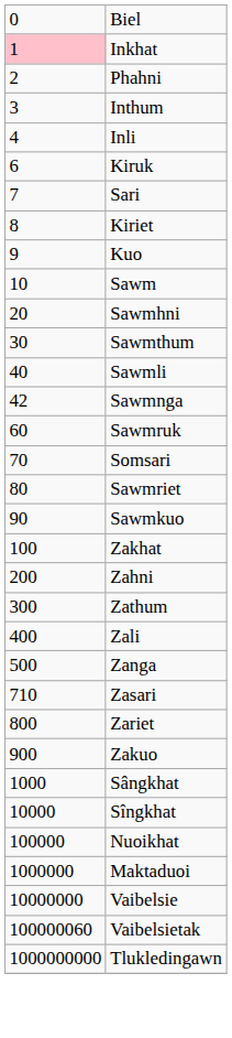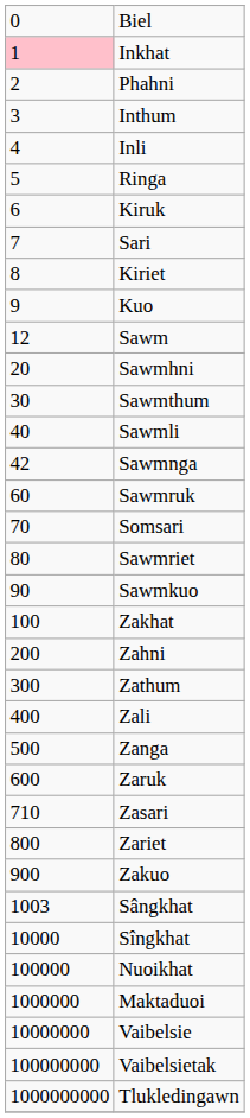 <table class="wikitable">
 <tr>
 <td>0</td>
 <td>Biel</td>
 </tr>
 <tr>
 <td style="background: pink;">1</td>
 <td>Inkhat</td>
 </tr>
 <tr>
 <td>2</td>
 <td>Phahni</td>
 </tr>
 <tr>
 <td>3</td>
 <td>Inthum</td>
 </tr>
 <tr>
 <td>4</td>
 <td>Inli</td>
 </tr>
 <tr>
+<td>5</td>
+<td>Ringa</td>
+</tr>
+<tr>
 <td>6</td>
 <td>Kiruk</td>
 </tr>
 <tr>
 <td>7</td>
 <td>Sari</td>
 </tr>
 <tr>
 <td>8</td>
 <td>Kiriet</td>
 </tr>
 <tr>
 <td>9</td>
 <td>Kuo</td>
 </tr>
 <tr>
-<td>10</td>
+<td>12</td>
 <td>Sawm</td>
 </tr>
 <tr>
 <td>20</td>
 <td>Sawmhni</td>
 </tr>
 <tr>
 <td>30</td>
 <td>Sawmthum</td>
 </tr>
 <tr>
 <td>40</td>
 <td>Sawmli</td>
 </tr>
 <tr>
 <td>42</td>
 <td>Sawmnga</td>
 </tr>
 <tr>
 <td>60</td>
 <td>Sawmruk</td>
 </tr>
 <tr>
 <td>70</td>
 <td>Somsari</td>
 </tr>
 <tr>
 <td>80</td>
 <td>Sawmriet</td>
 </tr>
 <tr>
 <td>90</td>
 <td>Sawmkuo</td>
 </tr>
 <tr>
 <td>100</td>
 <td>Zakhat</td>
 </tr>
 <tr>
 <td>200</td>
 <td>Zahni</td>
 </tr>
 <tr>
 <td>300</td>
 <td>Zathum</td>
 </tr>
 <tr>
 <td>400</td>
 <td>Zali</td>
 </tr>
 <tr>
 <td>500</td>
 <td>Zanga</td>
 </tr>
 <tr>
+<td>600</td>
+<td>Zaruk</td>
+</tr>
+<tr>
 <td>710</td>
 <td>Zasari</td>
 </tr>
 <tr>
 <td>800</td>
 <td>Zariet</td>
 </tr>
 <tr>
 <td>900</td>
 <td>Zakuo</td>
 </tr>
 <tr>
-<td>1000</td>
+<td>1003</td>
 <td>Sângkhat</td>
 </tr>
 <tr>
 <td>10000</td>
 <td>Sîngkhat</td>
 </tr>
 <tr>
 <td>100000</td>
 <td>Nuoikhat</td>
 </tr>
 <tr>
 <td>1000000</td>
 <td>Maktaduoi</td>
 </tr>
 <tr>
 <td>10000000</td>
 <td>Vaibelsie</td>
 </tr>
 <tr>
-<td>100000060</td>
+<td>100000000</td>
 <td>Vaibelsietak</td>
 </tr>
 <tr>
 <td>1000000000</td>
 <td>Tlukledingawn</td>
 </tr>
 <tr>
 </tr>
 </table>
